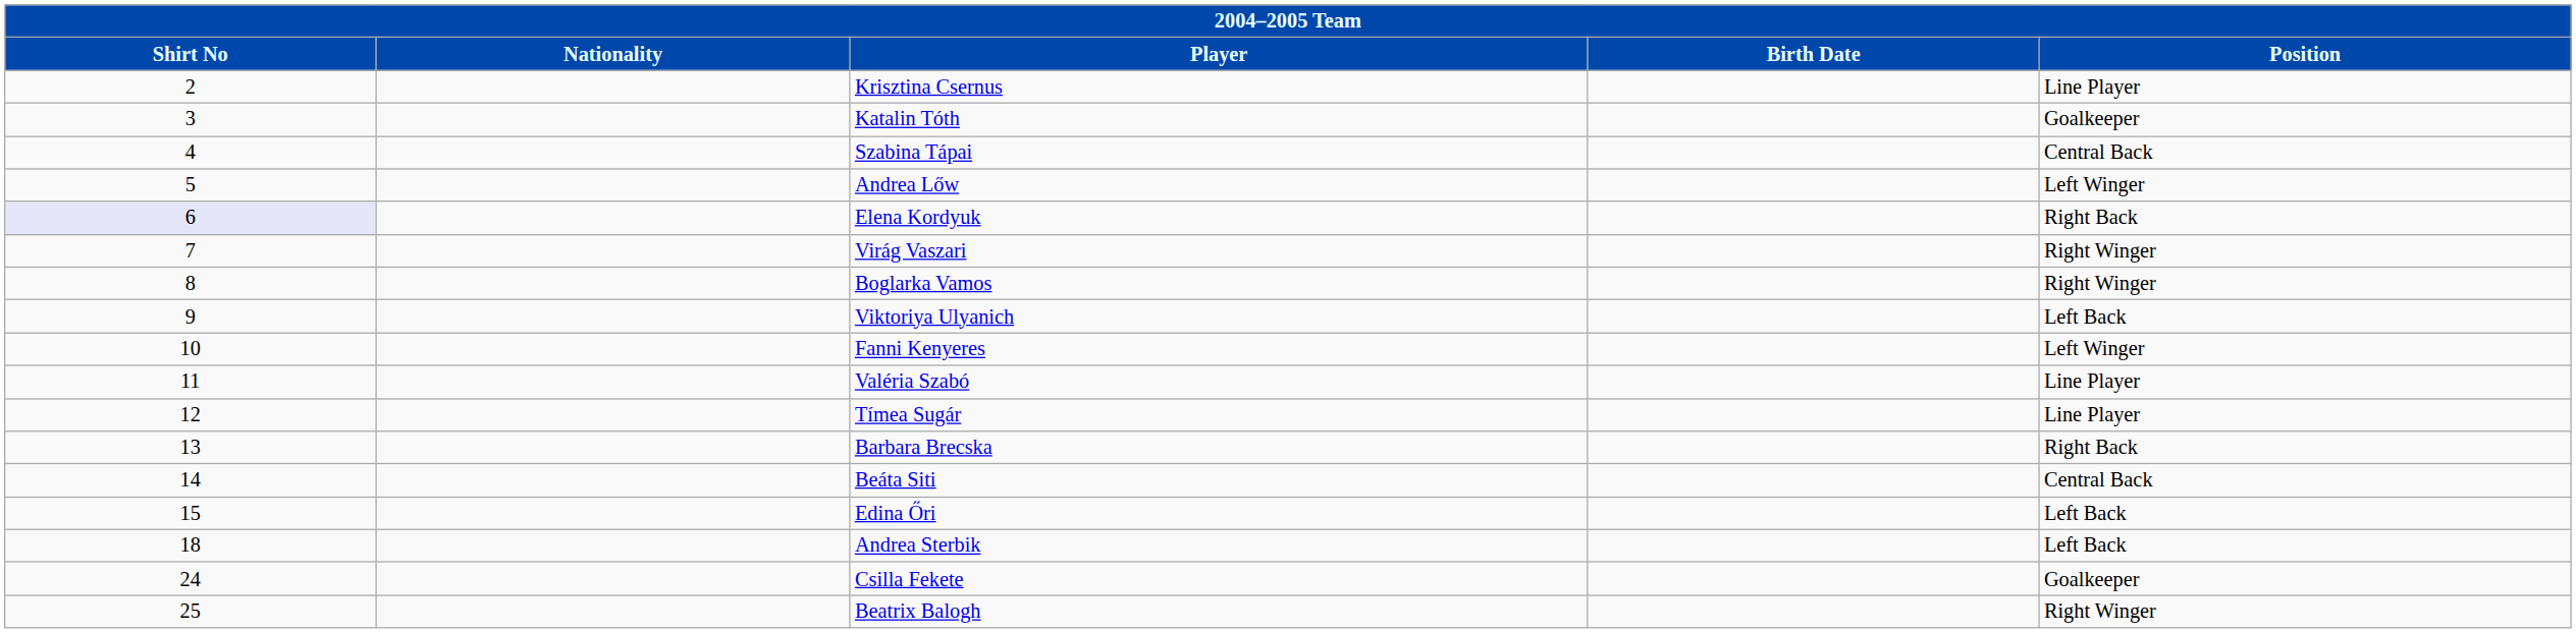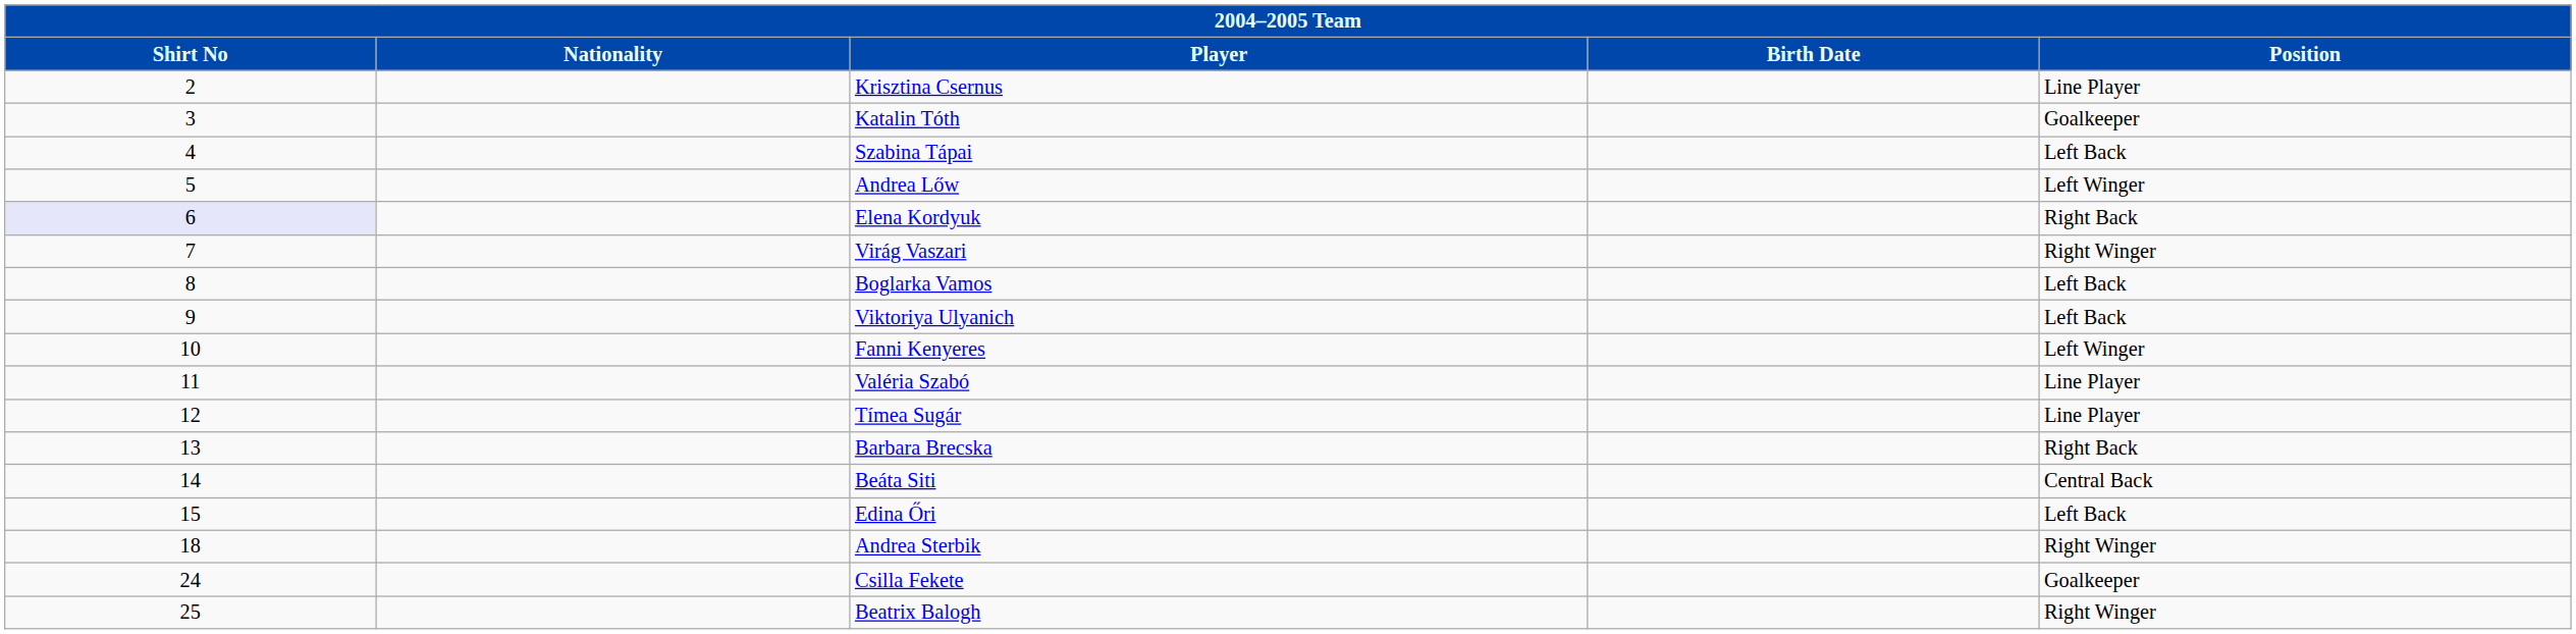 <table class="wikitable collapsible collapsed" style="width:100%">
 <tr>
 <th colspan=5 style="background-color:#0047AB;color:#E7FEFF;text-align:center;"><strong>2004–2005 Team</strong></th>
 </tr>
 <tr>
 <th style="color:#E7FEFF; background:#0047AB">Shirt No</th>
 <th style="color:#E7FEFF; background:#0047AB">Nationality</th>
 <th style="color:#E7FEFF; background:#0047AB">Player</th>
 <th style="color:#E7FEFF; background:#0047AB">Birth Date</th>
 <th style="color:#E7FEFF; background:#0047AB">Position</th>
 </tr>
 <tr>
 <td align=center>2</td>
 <td></td>
 <td><a href='#'>Krisztina Csernus</a></td>
 <td></td>
 <td>Line Player</td>
 </tr>
 <tr>
 <td align=center>3</td>
 <td></td>
 <td><a href='#'>Katalin Tóth</a></td>
 <td></td>
 <td>Goalkeeper</td>
 </tr>
 <tr>
 <td align=center>4</td>
 <td></td>
 <td><a href='#'>Szabina Tápai</a></td>
 <td></td>
-<td>Central Back</td>
+<td>Left Back</td>
 </tr>
 <tr>
 <td align=center>5</td>
 <td></td>
 <td><a href='#'>Andrea Lőw</a></td>
 <td></td>
 <td>Left Winger</td>
 </tr>
 <tr>
 <td align=center style="background: lavender;">6</td>
 <td></td>
 <td><a href='#'>Elena Kordyuk</a></td>
 <td></td>
 <td>Right Back</td>
 </tr>
 <tr>
 <td align=center>7</td>
 <td></td>
 <td><a href='#'>Virág Vaszari</a></td>
 <td></td>
 <td>Right Winger</td>
 </tr>
 <tr>
 <td align=center>8</td>
 <td></td>
 <td><a href='#'>Boglarka Vamos</a></td>
 <td></td>
-<td>Right Winger</td>
+<td>Left Back</td>
 </tr>
 <tr>
 <td align=center>9</td>
 <td></td>
 <td><a href='#'>Viktoriya Ulyanich</a></td>
 <td></td>
 <td>Left Back</td>
 </tr>
 <tr>
 <td align=center>10</td>
 <td></td>
 <td><a href='#'>Fanni Kenyeres</a></td>
 <td></td>
 <td>Left Winger</td>
 </tr>
 <tr>
 <td align=center>11</td>
 <td></td>
 <td><a href='#'>Valéria Szabó</a></td>
 <td></td>
 <td>Line Player</td>
 </tr>
 <tr>
 <td align=center>12</td>
 <td></td>
 <td><a href='#'>Tímea Sugár</a></td>
 <td></td>
 <td>Line Player</td>
 </tr>
 <tr>
 <td align=center>13</td>
 <td></td>
 <td><a href='#'>Barbara Brecska</a></td>
 <td></td>
 <td>Right Back</td>
 </tr>
 <tr>
 <td align=center>14</td>
 <td></td>
 <td><a href='#'>Beáta Siti</a></td>
 <td></td>
 <td>Central Back</td>
 </tr>
 <tr>
 <td align=center>15</td>
 <td></td>
 <td><a href='#'>Edina Őri</a></td>
 <td></td>
 <td>Left Back</td>
 </tr>
 <tr>
 <td align=center>18</td>
 <td></td>
 <td><a href='#'>Andrea Sterbik</a></td>
 <td></td>
-<td>Left Back</td>
+<td>Right Winger</td>
 </tr>
 <tr>
 <td align=center>24</td>
 <td></td>
 <td><a href='#'>Csilla Fekete</a></td>
 <td></td>
 <td>Goalkeeper</td>
 </tr>
 <tr>
 <td align=center>25</td>
 <td></td>
 <td><a href='#'>Beatrix Balogh</a></td>
 <td></td>
 <td>Right Winger</td>
 </tr>
 </table>
